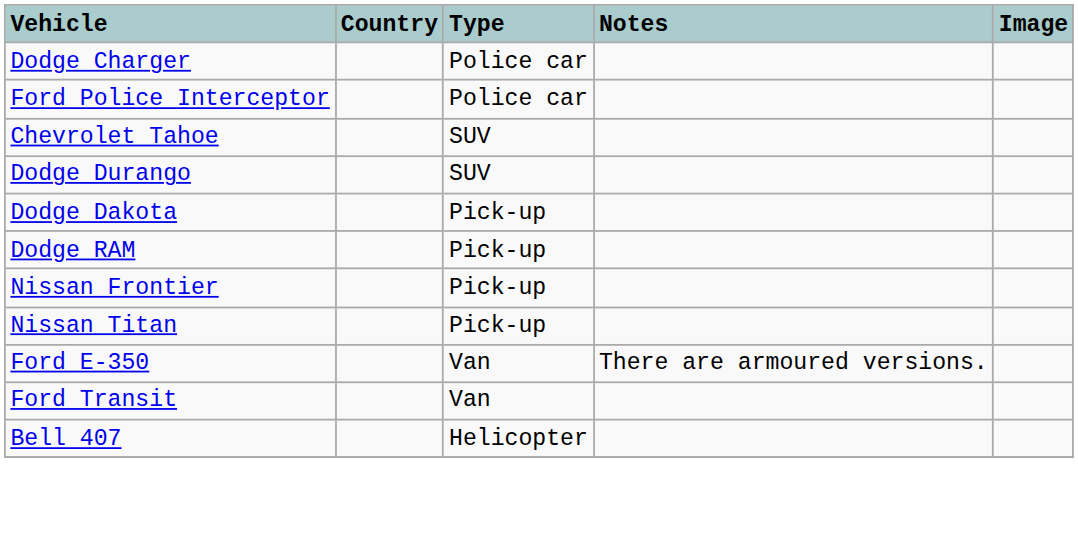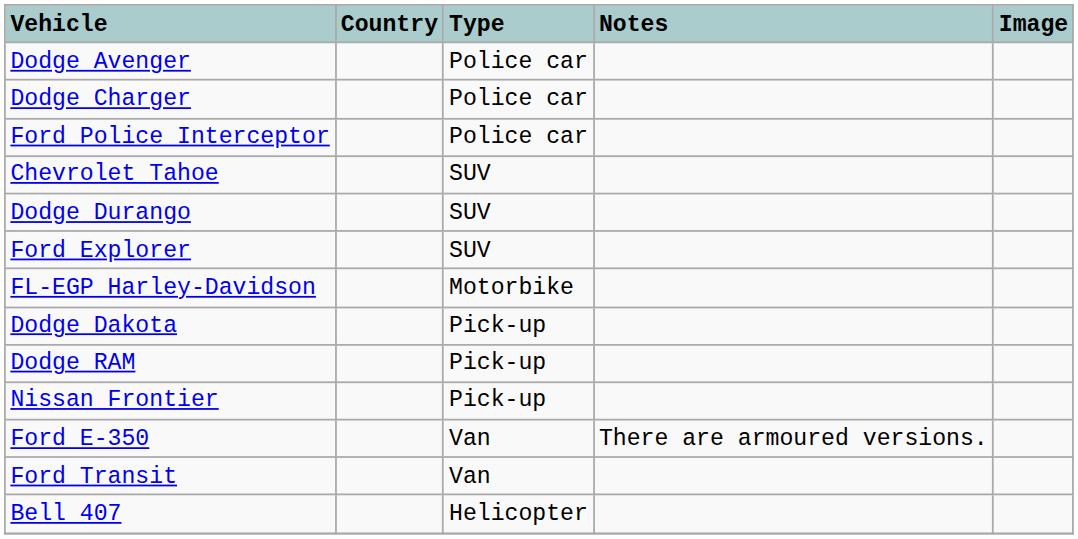 <table | class="wikitable" style="font-size:100%;">
 <tr>
 <th style="text-align:left; background:#acc;">Vehicle</th>
 <th style="text-align:left; background:#acc;">Country</th>
 <th style="text-align:left; background:#acc;">Type</th>
 <th style="text-align:left; background:#acc;">Notes</th>
 <th style="text-align:left; background:#acc;">Image</th>
+</tr>
+<tr>
+<td><a href='#'>Dodge Avenger</a></td>
+<td></td>
+<td>Police car</td>
+<td></td>
+<td></td>
 </tr>
 <tr>
 <td><a href='#'>Dodge Charger</a></td>
 <td></td>
 <td>Police car</td>
 <td></td>
 <td></td>
 </tr>
 <tr>
 <td><a href='#'>Ford Police Interceptor</a></td>
 <td></td>
 <td>Police car</td>
 <td></td>
 <td></td>
 </tr>
 <tr>
 <td><a href='#'>Chevrolet Tahoe</a></td>
 <td></td>
 <td>SUV</td>
 <td></td>
 <td></td>
 </tr>
 <tr>
 <td><a href='#'>Dodge Durango</a></td>
 <td></td>
 <td>SUV</td>
 <td></td>
 <td></td>
 </tr>
 <tr>
+<td><a href='#'>Ford Explorer</a></td>
+<td></td>
+<td>SUV</td>
+<td></td>
+<td></td>
+</tr>
+<tr>
+<td><a href='#'>FL-EGP Harley-Davidson</a></td>
+<td></td>
+<td>Motorbike</td>
+<td></td>
+<td></td>
+</tr>
+<tr>
 <td><a href='#'>Dodge Dakota</a></td>
 <td></td>
 <td>Pick-up</td>
 <td></td>
 <td></td>
 </tr>
 <tr>
 <td><a href='#'>Dodge RAM</a></td>
 <td></td>
 <td>Pick-up</td>
 <td></td>
 <td></td>
 </tr>
 <tr>
 <td><a href='#'>Nissan Frontier</a></td>
-<td></td>
-<td>Pick-up</td>
-<td></td>
-<td></td>
-</tr>
-<tr>
-<td><a href='#'>Nissan Titan</a></td>
 <td></td>
 <td>Pick-up</td>
 <td></td>
 <td></td>
 </tr>
 <tr>
 <td><a href='#'>Ford E-350</a></td>
 <td></td>
 <td>Van</td>
 <td>There are armoured versions.</td>
 <td></td>
 </tr>
 <tr>
 <td><a href='#'>Ford Transit</a></td>
 <td></td>
 <td>Van</td>
 <td></td>
 <td></td>
 </tr>
 <tr>
 <td><a href='#'>Bell 407</a></td>
 <td></td>
 <td>Helicopter</td>
 <td></td>
 <td></td>
 </tr>
 <tr>
 </tr>
 </table>
